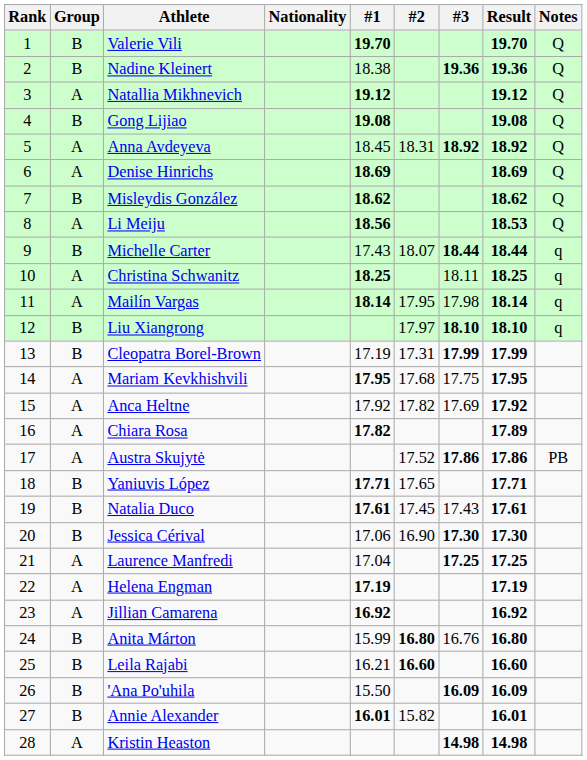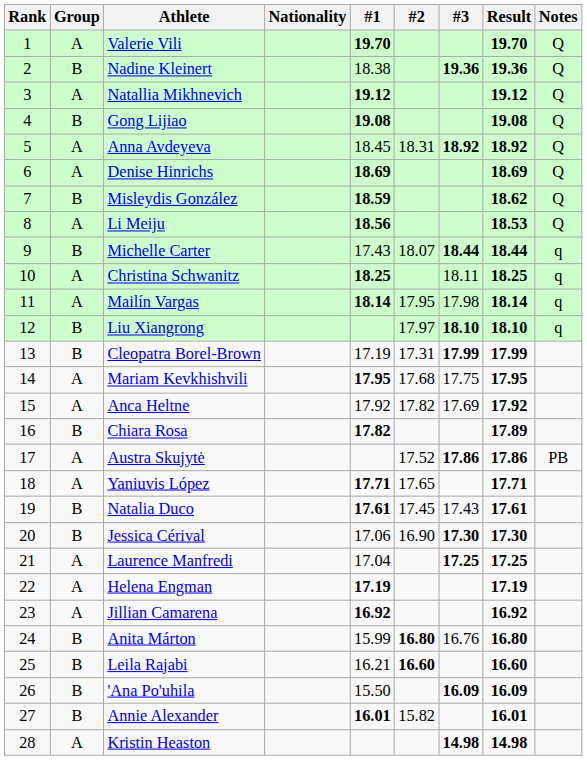 <table class="wikitable sortable" style="text-align:center">
 <tr>
 <th>Rank</th>
 <th>Group</th>
 <th>Athlete</th>
 <th>Nationality</th>
 <th>#1</th>
 <th>#2</th>
 <th>#3</th>
 <th>Result</th>
 <th>Notes</th>
 </tr>
 <tr bgcolor=ccffcc>
 <td>1</td>
-<td>B</td>
+<td>A</td>
 <td align=left><a href='#'>Valerie Vili</a></td>
 <td align=left></td>
 <td><strong>19.70</strong></td>
 <td></td>
 <td></td>
 <td><strong>19.70</strong></td>
 <td>Q</td>
 </tr>
 <tr bgcolor=ccffcc>
 <td>2</td>
 <td>B</td>
 <td align=left><a href='#'>Nadine Kleinert</a></td>
 <td align=left></td>
 <td>18.38</td>
 <td></td>
 <td><strong>19.36</strong></td>
 <td><strong>19.36</strong></td>
 <td>Q</td>
 </tr>
 <tr bgcolor=ccffcc>
 <td>3</td>
 <td>A</td>
 <td align=left><a href='#'>Natallia Mikhnevich</a></td>
 <td align=left></td>
 <td><strong>19.12</strong></td>
 <td></td>
 <td></td>
 <td><strong>19.12</strong></td>
 <td>Q</td>
 </tr>
 <tr bgcolor=ccffcc>
 <td>4</td>
 <td>B</td>
 <td align=left><a href='#'>Gong Lijiao</a></td>
 <td align=left></td>
 <td><strong>19.08</strong></td>
 <td></td>
 <td></td>
 <td><strong>19.08</strong></td>
 <td>Q</td>
 </tr>
 <tr bgcolor=ccffcc>
 <td>5</td>
 <td>A</td>
 <td align=left><a href='#'>Anna Avdeyeva</a></td>
 <td align=left></td>
 <td>18.45</td>
 <td>18.31</td>
 <td><strong>18.92</strong></td>
 <td><strong>18.92</strong></td>
 <td>Q</td>
 </tr>
 <tr bgcolor=ccffcc>
 <td>6</td>
 <td>A</td>
 <td align=left><a href='#'>Denise Hinrichs</a></td>
 <td align=left></td>
 <td><strong>18.69</strong></td>
 <td></td>
 <td></td>
 <td><strong>18.69</strong></td>
 <td>Q</td>
 </tr>
 <tr bgcolor=ccffcc>
 <td>7</td>
 <td>B</td>
 <td align=left><a href='#'>Misleydis González</a></td>
 <td align=left></td>
-<td><strong>18.62</strong></td>
+<td><strong>18.59</strong></td>
 <td></td>
 <td></td>
 <td><strong>18.62</strong></td>
 <td>Q</td>
 </tr>
 <tr bgcolor=ccffcc>
 <td>8</td>
 <td>A</td>
 <td align=left><a href='#'>Li Meiju</a></td>
 <td align=left></td>
 <td><strong>18.56</strong></td>
 <td></td>
 <td></td>
 <td><strong>18.53</strong></td>
 <td>Q</td>
 </tr>
 <tr bgcolor=ccffcc>
 <td>9</td>
 <td>B</td>
 <td align=left><a href='#'>Michelle Carter</a></td>
 <td align=left></td>
 <td>17.43</td>
 <td>18.07</td>
 <td><strong>18.44</strong></td>
 <td><strong>18.44</strong></td>
 <td>q</td>
 </tr>
 <tr bgcolor=ccffcc>
 <td>10</td>
 <td>A</td>
 <td align=left><a href='#'>Christina Schwanitz</a></td>
 <td align=left></td>
 <td><strong>18.25</strong></td>
 <td></td>
 <td>18.11</td>
 <td><strong>18.25</strong></td>
 <td>q</td>
 </tr>
 <tr bgcolor=ccffcc>
 <td>11</td>
 <td>A</td>
 <td align=left><a href='#'>Mailín Vargas</a></td>
 <td align=left></td>
 <td><strong>18.14</strong></td>
 <td>17.95</td>
 <td>17.98</td>
 <td><strong>18.14</strong></td>
 <td>q</td>
 </tr>
 <tr bgcolor=ccffcc>
 <td>12</td>
 <td>B</td>
 <td align=left><a href='#'>Liu Xiangrong</a></td>
 <td align=left></td>
 <td></td>
 <td>17.97</td>
 <td><strong>18.10</strong></td>
 <td><strong>18.10</strong></td>
 <td>q</td>
 </tr>
 <tr>
 <td>13</td>
 <td>B</td>
 <td align=left><a href='#'>Cleopatra Borel-Brown</a></td>
 <td align=left></td>
 <td>17.19</td>
 <td>17.31</td>
 <td><strong>17.99</strong></td>
 <td><strong>17.99</strong></td>
 <td></td>
 </tr>
 <tr>
 <td>14</td>
 <td>A</td>
 <td align=left><a href='#'>Mariam Kevkhishvili</a></td>
 <td align=left></td>
 <td><strong>17.95</strong></td>
 <td>17.68</td>
 <td>17.75</td>
 <td><strong>17.95</strong></td>
 <td></td>
 </tr>
 <tr>
 <td>15</td>
 <td>A</td>
 <td align=left><a href='#'>Anca Heltne</a></td>
 <td align=left></td>
 <td>17.92</td>
 <td>17.82</td>
 <td>17.69</td>
 <td><strong>17.92</strong></td>
 <td></td>
 </tr>
 <tr>
 <td>16</td>
-<td>A</td>
+<td>B</td>
 <td align=left><a href='#'>Chiara Rosa</a></td>
 <td align=left></td>
 <td><strong>17.82</strong></td>
 <td></td>
 <td></td>
 <td><strong>17.89</strong></td>
 <td></td>
 </tr>
 <tr>
 <td>17</td>
 <td>A</td>
 <td align=left><a href='#'>Austra Skujytė</a></td>
 <td align=left></td>
 <td></td>
 <td>17.52</td>
 <td><strong>17.86</strong></td>
 <td><strong>17.86</strong></td>
 <td>PB</td>
 </tr>
 <tr>
 <td>18</td>
-<td>B</td>
+<td>A</td>
 <td align=left><a href='#'>Yaniuvis López</a></td>
 <td align=left></td>
 <td><strong>17.71</strong></td>
 <td>17.65</td>
 <td></td>
 <td><strong>17.71</strong></td>
 <td></td>
 </tr>
 <tr>
 <td>19</td>
 <td>B</td>
 <td align=left><a href='#'>Natalia Duco</a></td>
 <td align=left></td>
 <td><strong>17.61</strong></td>
 <td>17.45</td>
 <td>17.43</td>
 <td><strong>17.61</strong></td>
 <td></td>
 </tr>
 <tr>
 <td>20</td>
 <td>B</td>
 <td align=left><a href='#'>Jessica Cérival</a></td>
 <td align=left></td>
 <td>17.06</td>
 <td>16.90</td>
 <td><strong>17.30</strong></td>
 <td><strong>17.30</strong></td>
 <td></td>
 </tr>
 <tr>
 <td>21</td>
 <td>A</td>
 <td align=left><a href='#'>Laurence Manfredi</a></td>
 <td align=left></td>
 <td>17.04</td>
 <td></td>
 <td><strong> 17.25</strong></td>
 <td><strong>17.25</strong></td>
 <td></td>
 </tr>
 <tr>
 <td>22</td>
 <td>A</td>
 <td align=left><a href='#'>Helena Engman</a></td>
 <td align=left></td>
 <td><strong>17.19</strong></td>
 <td></td>
 <td></td>
 <td><strong>17.19</strong></td>
 <td></td>
 </tr>
 <tr>
 <td>23</td>
 <td>A</td>
 <td align=left><a href='#'>Jillian Camarena</a></td>
 <td align=left></td>
 <td><strong>16.92</strong></td>
 <td></td>
 <td></td>
 <td><strong>16.92</strong></td>
 <td></td>
 </tr>
 <tr>
 <td>24</td>
 <td>B</td>
 <td align=left><a href='#'>Anita Márton</a></td>
 <td align=left></td>
 <td>15.99</td>
 <td><strong>16.80</strong></td>
 <td>16.76</td>
 <td><strong>16.80</strong></td>
 <td></td>
 </tr>
 <tr>
 <td>25</td>
 <td>B</td>
 <td align=left><a href='#'>Leila Rajabi</a></td>
 <td align=left></td>
 <td>16.21</td>
 <td><strong>16.60</strong></td>
 <td></td>
 <td><strong>16.60</strong></td>
 <td></td>
 </tr>
 <tr>
 <td>26</td>
 <td>B</td>
 <td align=left><a href='#'>'Ana Po'uhila</a></td>
 <td align=left></td>
 <td>15.50</td>
 <td></td>
 <td><strong>16.09</strong></td>
 <td><strong>16.09</strong></td>
 <td></td>
 </tr>
 <tr>
 <td>27</td>
 <td>B</td>
 <td align=left><a href='#'>Annie Alexander</a></td>
 <td align=left></td>
 <td><strong>16.01</strong></td>
 <td>15.82</td>
 <td></td>
 <td><strong>16.01</strong></td>
 <td></td>
 </tr>
 <tr>
 <td>28</td>
 <td>A</td>
 <td align=left><a href='#'>Kristin Heaston</a></td>
 <td align=left></td>
 <td></td>
 <td></td>
 <td><strong>14.98</strong></td>
 <td><strong>14.98</strong></td>
 <td></td>
 </tr>
 </table>
